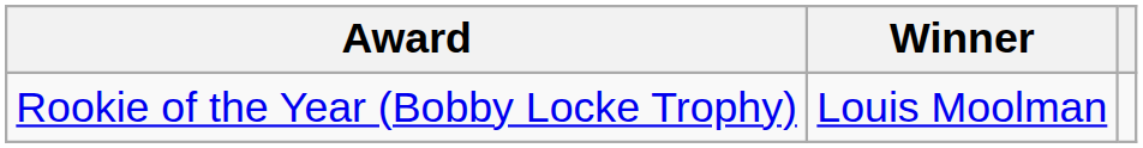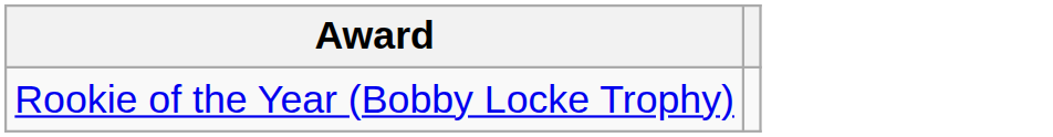 <table class="wikitable">
 <tr>
 <th>Award</th>
-<th>Winner</th>
 <th></th>
 </tr>
 <tr>
 <td><a href='#'>Rookie of the Year (Bobby Locke Trophy)</a></td>
-<td> <a href='#'>Louis Moolman</a></td>
 <td></td>
 </tr>
 </table>
